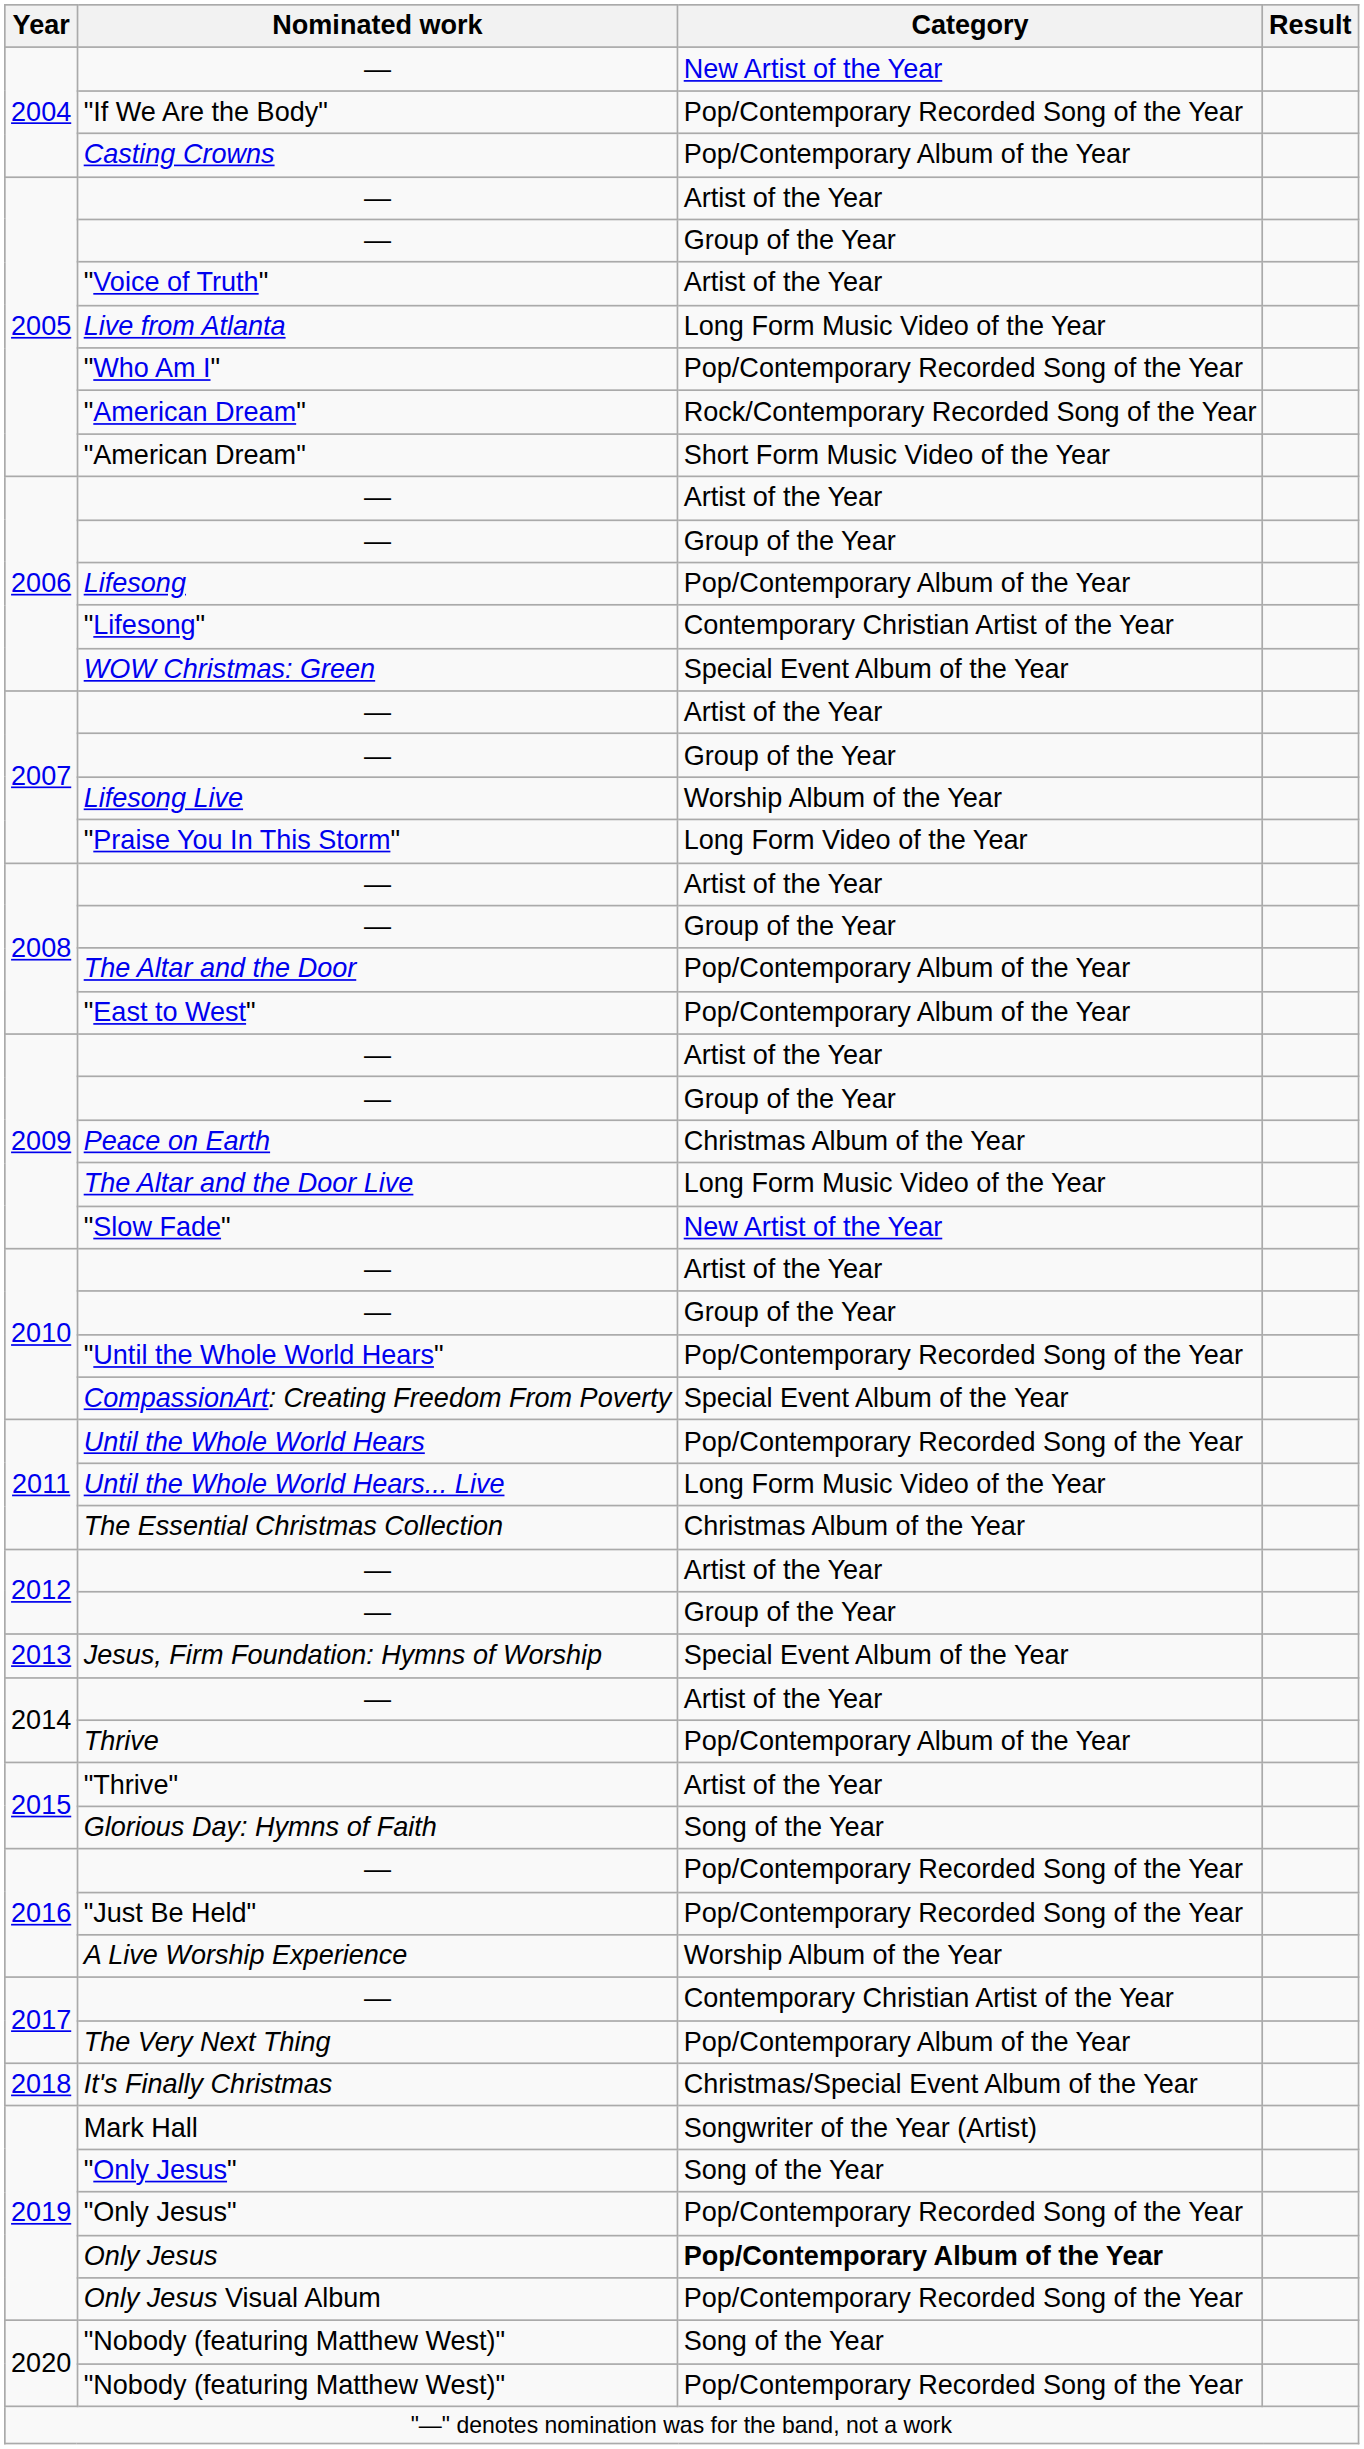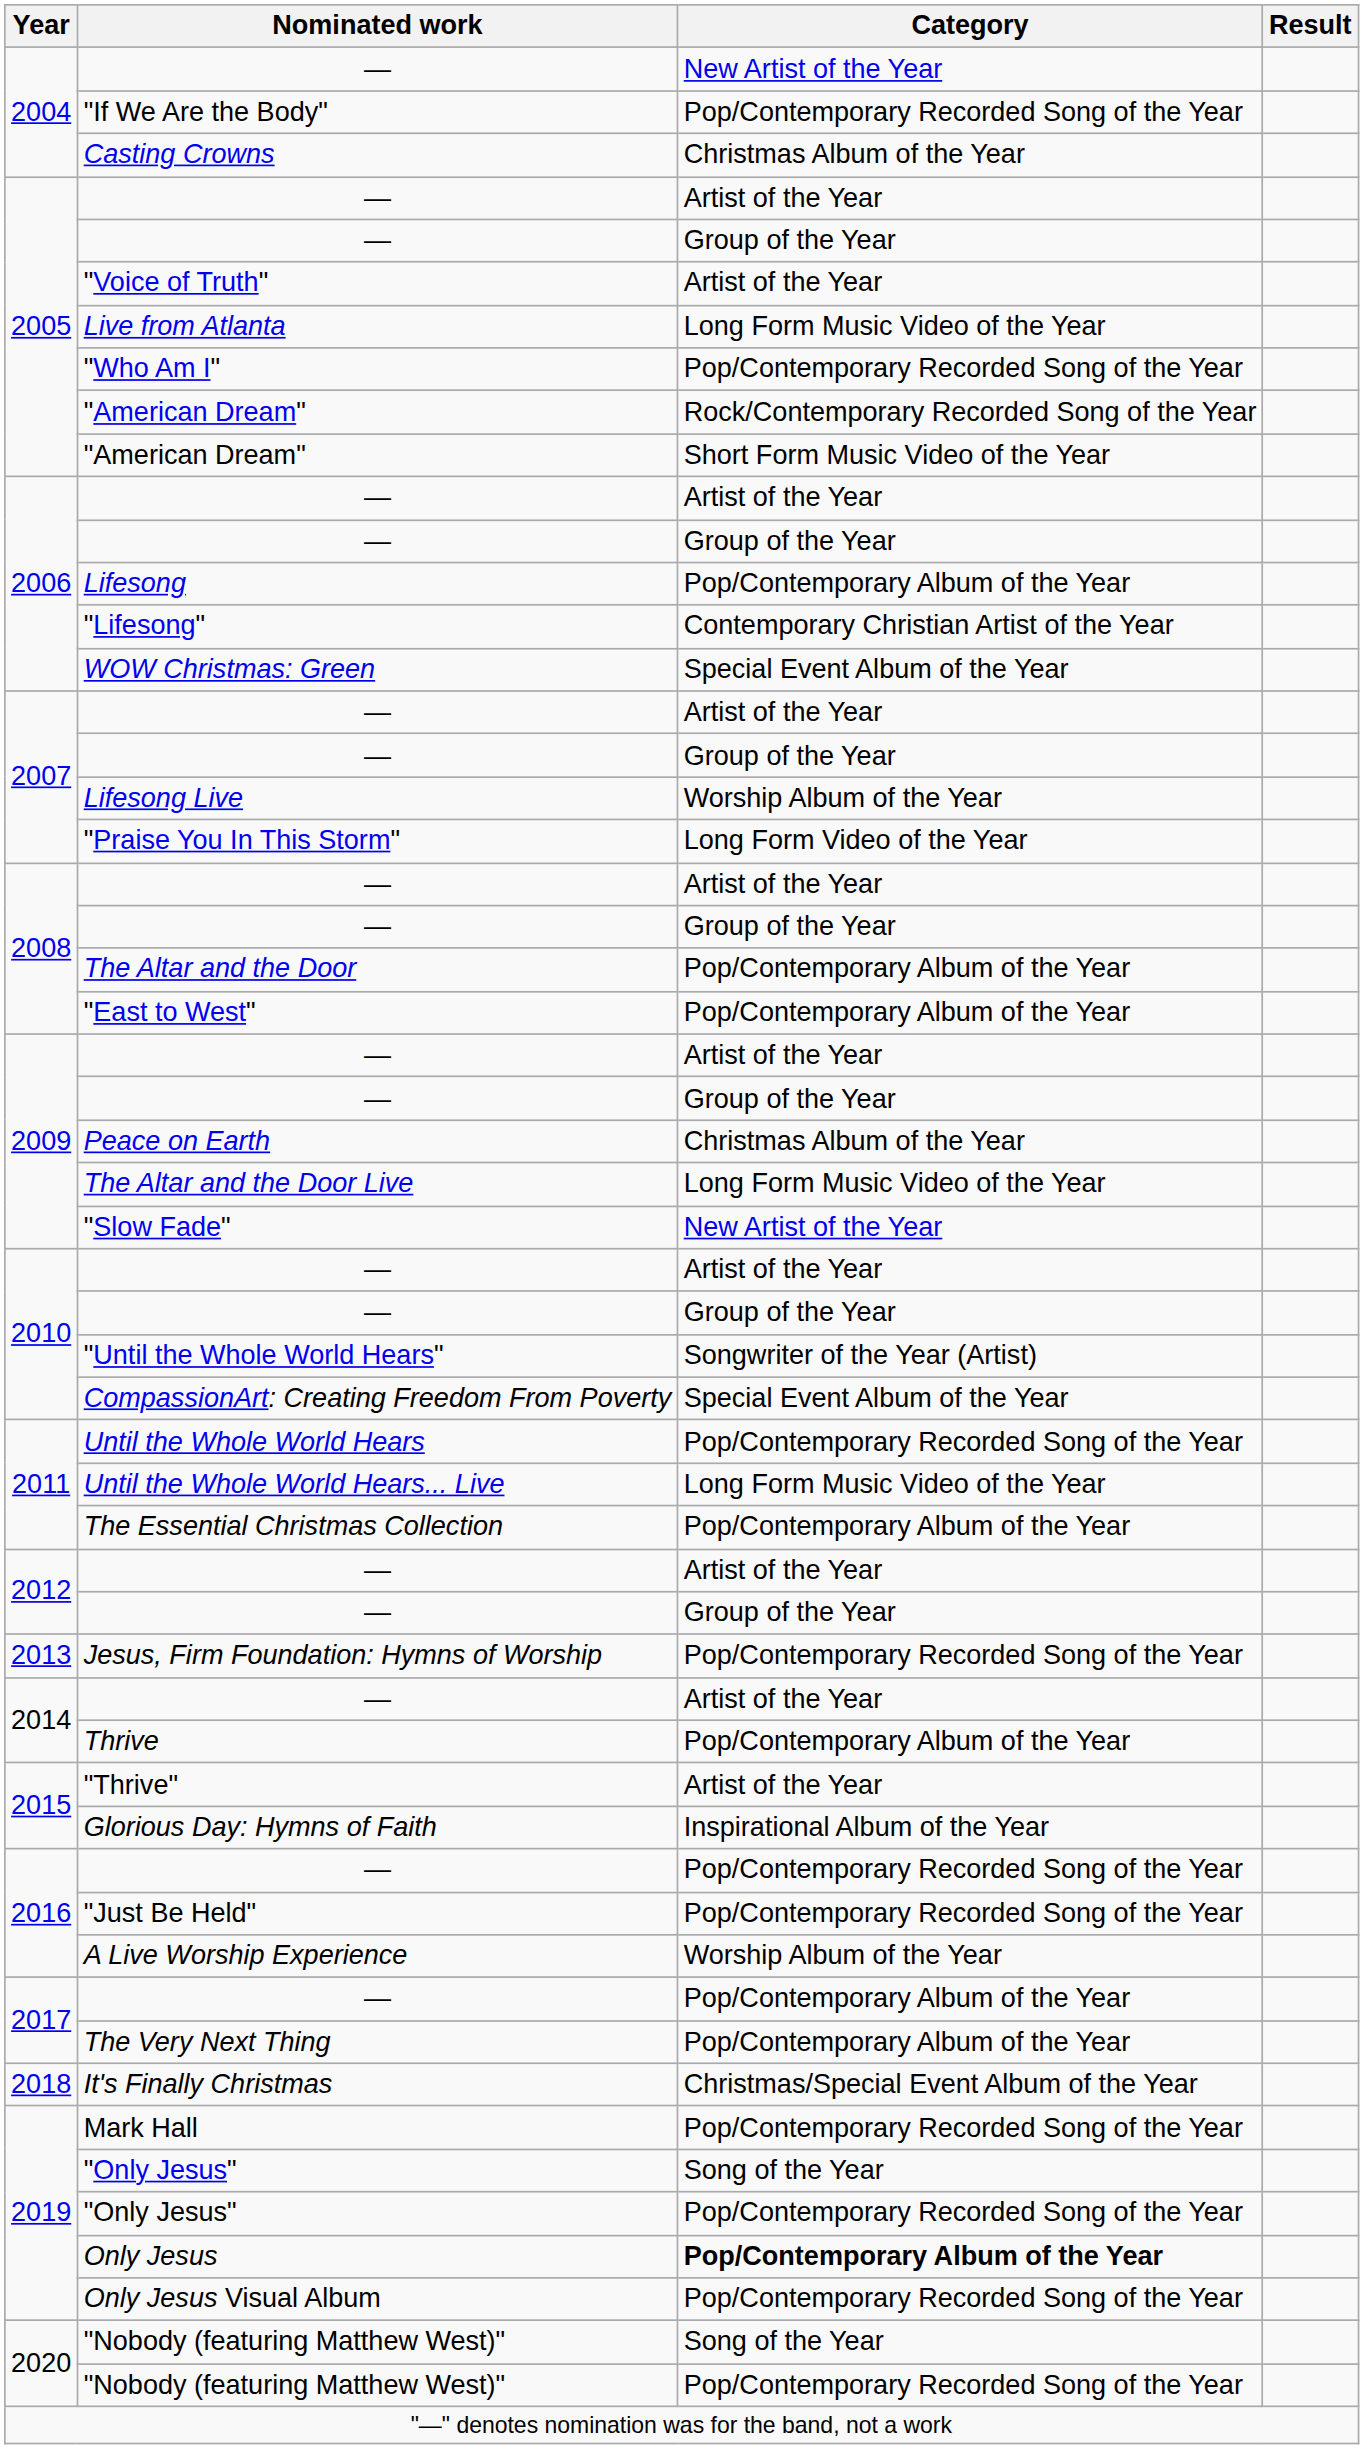 <table class="wikitable">
 <tr>
 <th scope=col>Year</th>
 <th scope=col>Nominated work</th>
 <th scope=col>Category</th>
 <th scope=col>Result</th>
 </tr>
 <tr>
 <td style="text-align:center;" rowspan="3"><a href='#'>2004</a></td>
 <td align="center">—</td>
 <td><a href='#'>New Artist of the Year</a></td>
 <td></td>
 </tr>
 <tr>
 <td>"If We Are the Body"</td>
 <td>Pop/Contemporary Recorded Song of the Year</td>
 <td></td>
 </tr>
 <tr>
 <td><em><a href='#'>Casting Crowns</a></em></td>
-<td>Pop/Contemporary Album of the Year</td>
+<td>Christmas Album of the Year</td>
 <td></td>
 </tr>
 <tr>
 <td style="text-align:center;" rowspan="7"><a href='#'>2005</a></td>
 <td align="center">—</td>
 <td>Artist of the Year</td>
 <td></td>
 </tr>
 <tr>
 <td align="center">—</td>
 <td>Group of the Year</td>
 <td></td>
 </tr>
 <tr>
 <td>"<a href='#'>Voice of Truth</a>"</td>
 <td>Artist of the Year</td>
 <td></td>
 </tr>
 <tr>
 <td><em><a href='#'>Live from Atlanta</a></em></td>
 <td>Long Form Music Video of the Year</td>
 <td></td>
 </tr>
 <tr>
 <td>"<a href='#'>Who Am I</a>"</td>
 <td>Pop/Contemporary Recorded Song of the Year</td>
 <td></td>
 </tr>
 <tr>
 <td>"<a href='#'>American Dream</a>"</td>
 <td>Rock/Contemporary Recorded Song of the Year</td>
 <td></td>
 </tr>
 <tr>
 <td>"American Dream"</td>
 <td>Short Form Music Video of the Year</td>
 <td></td>
 </tr>
 <tr>
 <td style="text-align:center;" rowspan="5"><a href='#'>2006</a></td>
 <td align="center">—</td>
 <td>Artist of the Year</td>
 <td></td>
 </tr>
 <tr>
 <td align="center">—</td>
 <td>Group of the Year</td>
 <td></td>
 </tr>
 <tr>
 <td><em><a href='#'>Lifesong</a></em></td>
 <td>Pop/Contemporary Album of the Year</td>
 <td></td>
 </tr>
 <tr>
 <td>"<a href='#'>Lifesong</a>"</td>
 <td>Contemporary Christian Artist of the Year</td>
 <td></td>
 </tr>
 <tr>
 <td><em><a href='#'>WOW Christmas: Green</a></em></td>
 <td>Special Event Album of the Year</td>
 <td></td>
 </tr>
 <tr>
 <td style="text-align:center;" rowspan="4"><a href='#'>2007</a></td>
 <td align="center">—</td>
 <td>Artist of the Year</td>
 <td></td>
 </tr>
 <tr>
 <td align="center">—</td>
 <td>Group of the Year</td>
 <td></td>
 </tr>
 <tr>
 <td><em><a href='#'>Lifesong Live</a></em></td>
 <td>Worship Album of the Year</td>
 <td></td>
 </tr>
 <tr>
 <td>"<a href='#'>Praise You In This Storm</a>"</td>
 <td>Long Form Video of the Year</td>
 <td></td>
 </tr>
 <tr>
 <td style="text-align:center;" rowspan="4"><a href='#'>2008</a></td>
 <td align="center">—</td>
 <td>Artist of the Year</td>
 <td></td>
 </tr>
 <tr>
 <td align="center">—</td>
 <td>Group of the Year</td>
 <td></td>
 </tr>
 <tr>
 <td><em><a href='#'>The Altar and the Door</a></em></td>
 <td>Pop/Contemporary Album of the Year</td>
 <td></td>
 </tr>
 <tr>
 <td>"<a href='#'>East to West</a>"</td>
 <td>Pop/Contemporary Album of the Year</td>
 <td></td>
 </tr>
 <tr>
 <td style="text-align:center;" rowspan="5"><a href='#'>2009</a></td>
 <td align="center">—</td>
 <td>Artist of the Year</td>
 <td></td>
 </tr>
 <tr>
 <td align="center">—</td>
 <td>Group of the Year</td>
 <td></td>
 </tr>
 <tr>
 <td><em><a href='#'>Peace on Earth</a></em></td>
 <td>Christmas Album of the Year</td>
 <td></td>
 </tr>
 <tr>
 <td><em><a href='#'>The Altar and the Door Live</a></em></td>
 <td>Long Form Music Video of the Year</td>
 <td></td>
 </tr>
 <tr>
 <td>"<a href='#'>Slow Fade</a>"</td>
 <td><a href='#'>New Artist of the Year</a></td>
 <td></td>
 </tr>
 <tr>
 <td style="text-align:center;" rowspan="4"><a href='#'>2010</a></td>
 <td align="center">—</td>
 <td>Artist of the Year</td>
 <td></td>
 </tr>
 <tr>
 <td align="center">—</td>
 <td>Group of the Year</td>
 <td></td>
 </tr>
 <tr>
 <td>"<a href='#'>Until the Whole World Hears</a>"</td>
-<td>Pop/Contemporary Recorded Song of the Year</td>
+<td>Songwriter of the Year (Artist)</td>
 <td></td>
 </tr>
 <tr>
 <td><em><a href='#'>CompassionArt</a>: Creating Freedom From Poverty</em></td>
 <td>Special Event Album of the Year</td>
 <td></td>
 </tr>
 <tr>
 <td style="text-align:center;" rowspan="3"><a href='#'>2011</a></td>
 <td><em><a href='#'>Until the Whole World Hears</a></em></td>
 <td>Pop/Contemporary Recorded Song of the Year</td>
 <td></td>
 </tr>
 <tr>
 <td><em><a href='#'>Until the Whole World Hears... Live</a></em></td>
 <td>Long Form Music Video of the Year</td>
 <td></td>
 </tr>
 <tr>
 <td><em>The Essential Christmas Collection</em></td>
-<td>Christmas Album of the Year</td>
+<td>Pop/Contemporary Album of the Year</td>
 <td></td>
 </tr>
 <tr>
 <td style="text-align:center;" rowspan="2"><a href='#'>2012</a></td>
 <td align="center">—</td>
 <td>Artist of the Year</td>
 <td></td>
 </tr>
 <tr>
 <td align="center">—</td>
 <td>Group of the Year</td>
 <td></td>
 </tr>
 <tr>
 <td align="center"><a href='#'>2013</a></td>
 <td><em>Jesus, Firm Foundation: Hymns of Worship</em></td>
-<td>Special Event Album of the Year</td>
+<td>Pop/Contemporary Recorded Song of the Year</td>
 <td></td>
 </tr>
 <tr>
 <td rowspan="2" align="center">2014</td>
 <td align="center">—</td>
 <td>Artist of the Year</td>
 <td></td>
 </tr>
 <tr>
 <td><em>Thrive</em></td>
 <td>Pop/Contemporary Album of the Year</td>
 <td></td>
 </tr>
 <tr>
 <td rowspan="2"><a href='#'>2015</a></td>
 <td>"Thrive"</td>
 <td>Artist of the Year</td>
 <td></td>
 </tr>
 <tr>
 <td><em>Glorious Day: Hymns of Faith</em></td>
-<td>Song of the Year</td>
+<td>Inspirational Album of the Year</td>
 <td></td>
 </tr>
 <tr>
 <td rowspan="3"><a href='#'>2016</a></td>
 <td align="center">—</td>
 <td>Pop/Contemporary Recorded Song of the Year</td>
 <td></td>
 </tr>
 <tr>
 <td>"Just Be Held"</td>
 <td>Pop/Contemporary Recorded Song of the Year</td>
 <td></td>
 </tr>
 <tr>
 <td><em>A Live Worship Experience</em></td>
 <td>Worship Album of the Year</td>
 <td></td>
 </tr>
 <tr>
 <td rowspan="2"><a href='#'>2017</a></td>
 <td align="center">—</td>
-<td>Contemporary Christian Artist of the Year</td>
+<td>Pop/Contemporary Album of the Year</td>
 <td></td>
 </tr>
 <tr>
 <td><em>The Very Next Thing</em></td>
 <td>Pop/Contemporary Album of the Year</td>
 <td></td>
 </tr>
 <tr>
 <td><a href='#'>2018</a></td>
 <td><em>It's Finally Christmas</em></td>
 <td>Christmas/Special Event Album of the Year</td>
 <td></td>
 </tr>
 <tr>
 <td rowspan="5"><a href='#'>2019</a></td>
 <td>Mark Hall</td>
-<td>Songwriter of the Year (Artist)</td>
+<td>Pop/Contemporary Recorded Song of the Year</td>
 <td></td>
 </tr>
 <tr>
 <td>"<a href='#'>Only Jesus</a>"</td>
 <td>Song of the Year</td>
 <td></td>
 </tr>
 <tr>
 <td>"Only Jesus"</td>
 <td>Pop/Contemporary Recorded Song of the Year</td>
 <td></td>
 </tr>
 <tr>
 <td><em>Only Jesus</em></td>
 <td><strong>Pop/Contemporary Album of the Year</strong></td>
 <td></td>
 </tr>
 <tr>
 <td><em>Only Jesus</em> Visual Album</td>
 <td>Pop/Contemporary Recorded Song of the Year</td>
 <td></td>
 </tr>
 <tr>
 <td rowspan="2">2020</td>
 <td>"Nobody (featuring Matthew West)"</td>
 <td>Song of the Year</td>
 <td></td>
 </tr>
 <tr>
 <td>"Nobody (featuring Matthew West)"</td>
 <td>Pop/Contemporary Recorded Song of the Year</td>
 <td></td>
 </tr>
 <tr>
 <td colspan="10" style="text-align:center; font-size:85%; line-height:16px;">"—" denotes nomination was for the band, not a work</td>
 </tr>
 </table>
